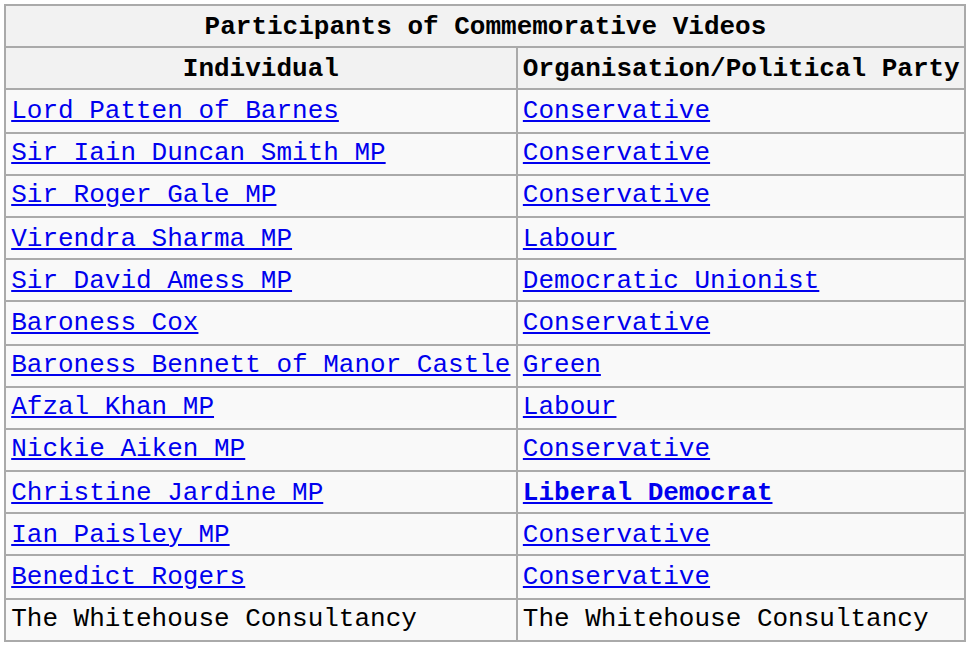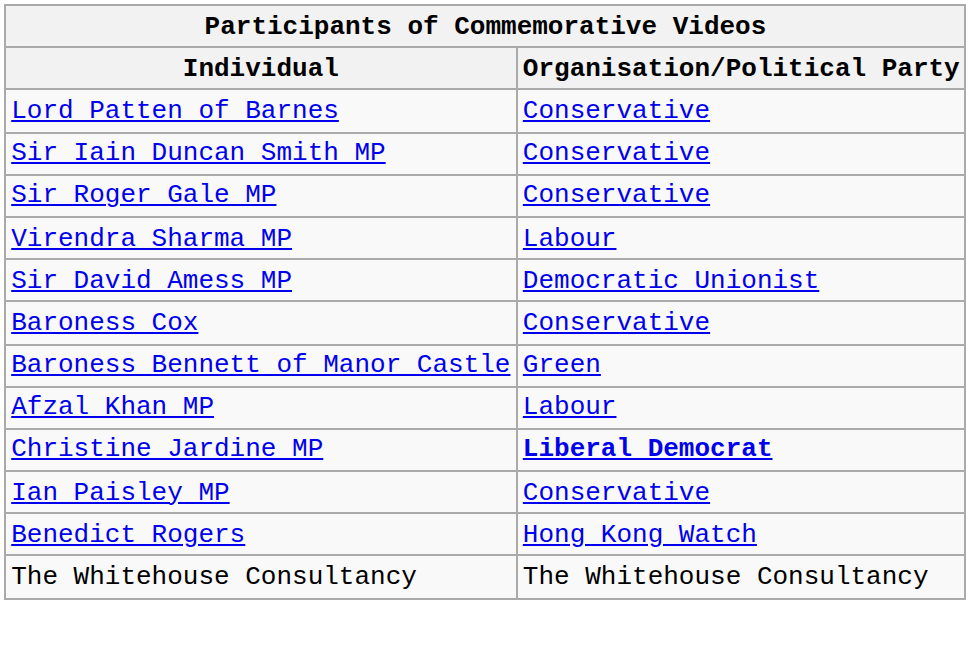 <table class="wikitable mw-collapsible mw-collapsed">
 <tr>
 <th colspan="2">Participants of Commemorative Videos </th>
 </tr>
 <tr>
 <th>Individual</th>
 <th>Organisation/Political Party</th>
 </tr>
 <tr>
 <td><a href='#'>Lord Patten of Barnes</a></td>
 <td><a href='#'>Conservative</a></td>
 </tr>
 <tr>
 <td><a href='#'>Sir Iain Duncan Smith MP</a></td>
 <td><a href='#'>Conservative</a></td>
 </tr>
 <tr>
 <td><a href='#'>Sir Roger Gale MP</a></td>
 <td><a href='#'>Conservative</a></td>
 </tr>
 <tr>
 <td><a href='#'>Virendra Sharma MP</a></td>
 <td><a href='#'>Labour</a></td>
 </tr>
 <tr>
 <td><a href='#'>Sir David Amess MP</a></td>
 <td><a href='#'>Democratic Unionist</a></td>
 </tr>
 <tr>
 <td><a href='#'>Baroness Cox</a></td>
 <td><a href='#'>Conservative</a></td>
 </tr>
 <tr>
 <td><a href='#'>Baroness Bennett of Manor Castle</a></td>
 <td><a href='#'>Green</a></td>
 </tr>
 <tr>
 <td><a href='#'>Afzal Khan MP</a></td>
 <td><a href='#'>Labour</a></td>
 </tr>
 <tr>
-<td><a href='#'>Nickie Aiken MP</a></td>
-<td><a href='#'>Conservative</a></td>
-</tr>
-<tr>
 <td><a href='#'>Christine Jardine MP</a></td>
 <td><strong><a href='#'>Liberal Democrat</a></strong></td>
 </tr>
 <tr>
 <td><a href='#'>Ian Paisley MP</a></td>
 <td><a href='#'>Conservative</a></td>
 </tr>
 <tr>
 <td><a href='#'>Benedict Rogers</a></td>
-<td><a href='#'>Conservative</a></td>
+<td><a href='#'>Hong Kong Watch</a></td>
 </tr>
 <tr>
 <td>The Whitehouse Consultancy</td>
 <td>The Whitehouse Consultancy</td>
 </tr>
 </table>
